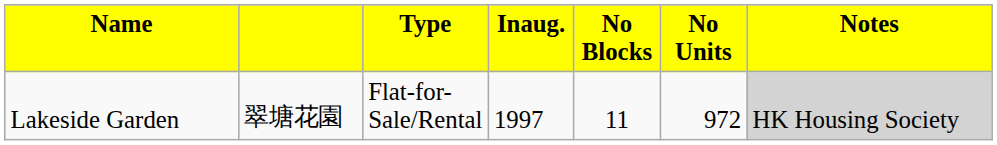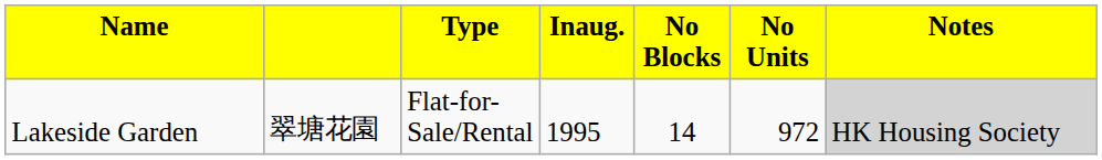 <table class="wikitable">
 <tr style="font-weight:bold;background-color:yellow" align="center">
 <td width="143.25" Height="12.75" valign="top">Name</td>
 <td width="72.75" valign="top"></td>
 <td width="59.25" valign="top">Type</td>
 <td width="48" valign="top">Inaug.</td>
 <td width="48" valign="top">No Blocks</td>
 <td width="48.75" valign="top">No Units</td>
 <td width="150.75" valign="top">Notes</td>
 </tr>
 <tr valign="bottom">
 <td Height="12.75">Lakeside Garden</td>
 <td>翠塘花園</td>
 <td>Flat-for-Sale/Rental</td>
-<td>1997</td>
-<td align="center">11</td>
+<td>1995</td>
+<td align="center">14</td>
 <td align="right">972</td>
 <td style="background: lightgrey;">HK Housing Society</td>
 </tr>
 </table>
